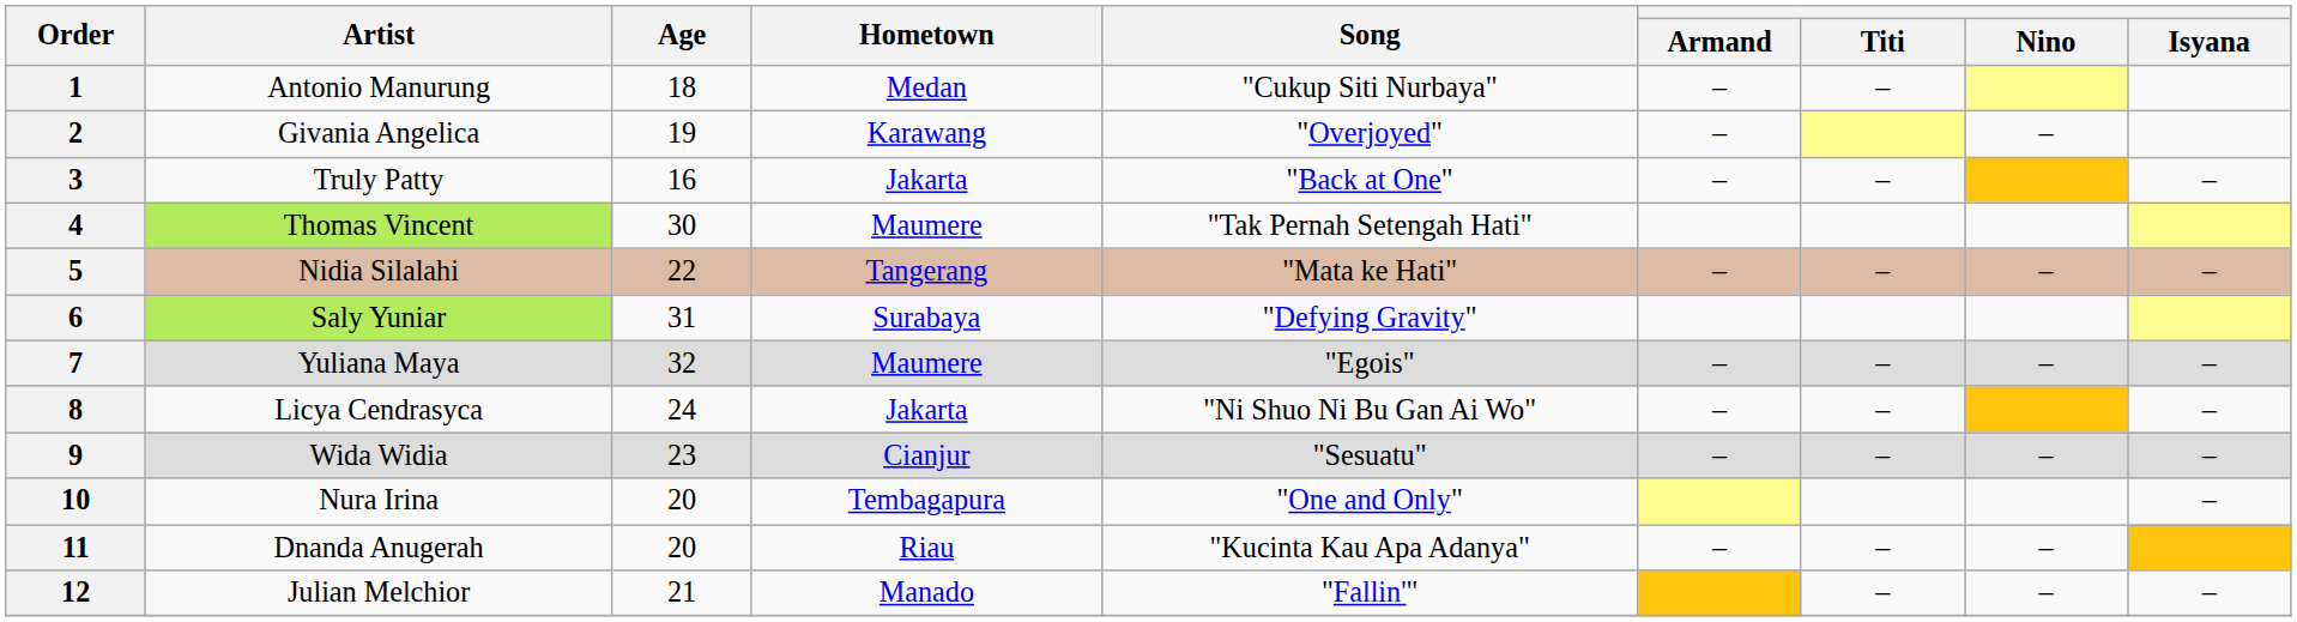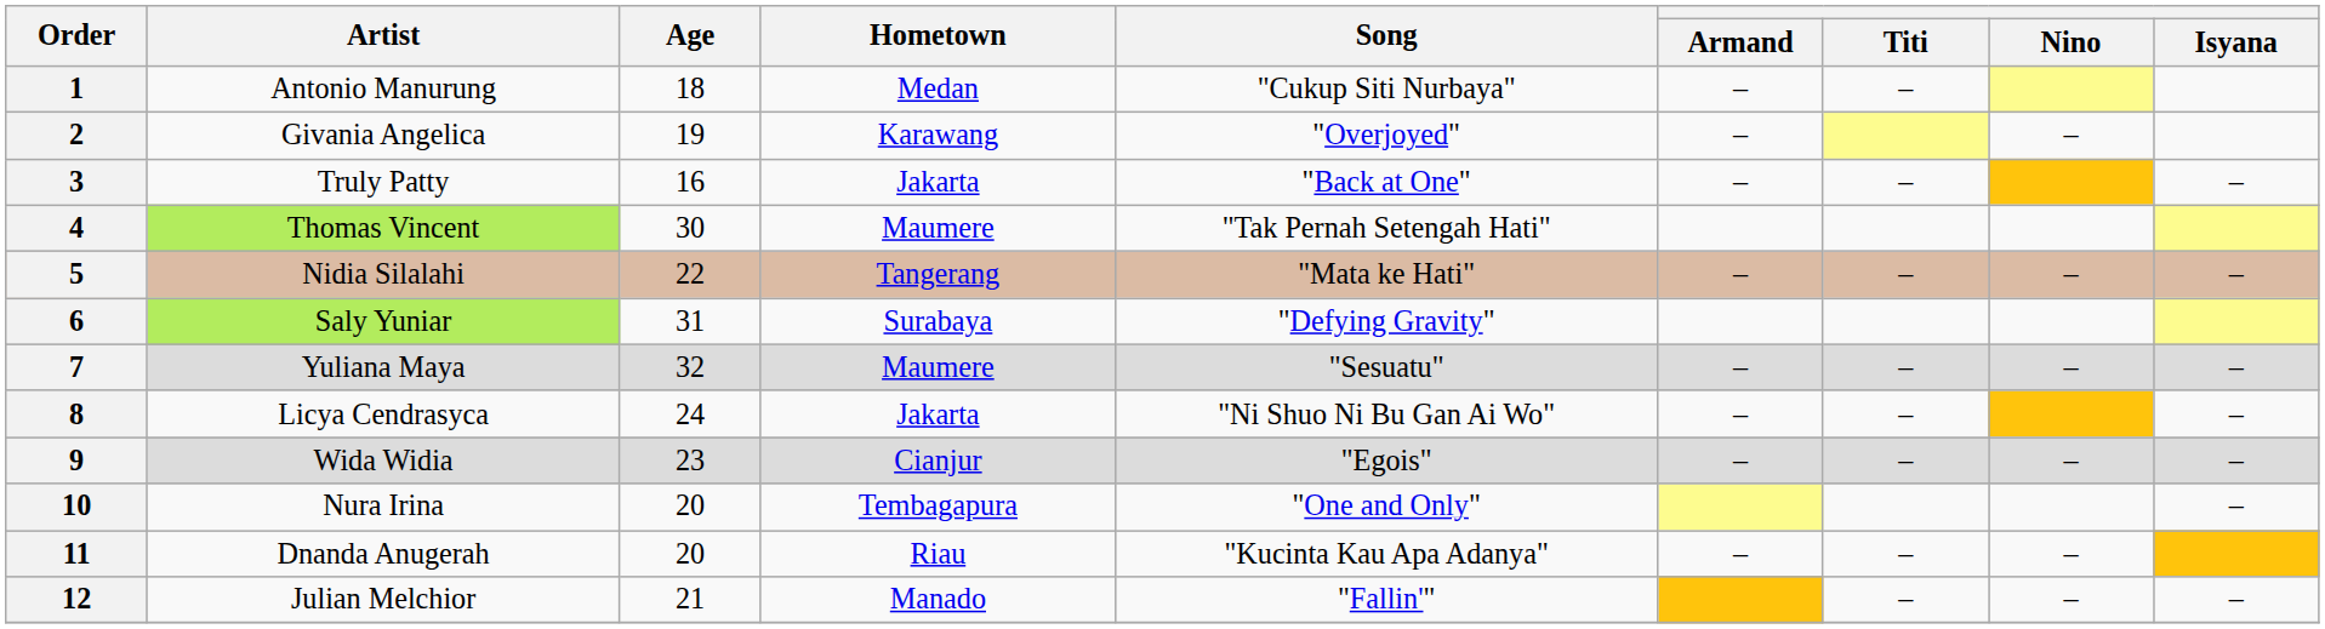 <table class="wikitable" style="text-align:center; width:100%;">
 <tr>
 <th scope="col" rowspan="2" width="06%">Order</th>
 <th scope="col" rowspan="2" width="20%">Artist</th>
 <th scope="col" rowspan="2" width="06%">Age</th>
 <th scope="col" rowspan="2" width="15%">Hometown</th>
 <th scope="col" rowspan="2" width="23%">Song</th>
 <th scope="col" colspan="4" width="28%"></th>
 </tr>
 <tr>
 <th width="07%">Armand</th>
 <th width="07%">Titi</th>
 <th width="07%"> Nino</th>
 <th width="07%">Isyana</th>
 </tr>
 <tr>
 <th>1</th>
 <td>Antonio Manurung</td>
 <td>18</td>
 <td><a href='#'>Medan</a></td>
 <td>"Cukup Siti Nurbaya"</td>
 <td>–</td>
 <td>–</td>
 <td style="background:#fdfc8f;"><strong></strong></td>
 <td><strong></strong></td>
 </tr>
 <tr>
 <th>2</th>
 <td>Givania Angelica</td>
 <td>19</td>
 <td><a href='#'>Karawang</a></td>
 <td>"<a href='#'>Overjoyed</a>"</td>
 <td>–</td>
 <td style="background:#fdfc8f;"><strong></strong></td>
 <td>–</td>
 <td><strong></strong></td>
 </tr>
 <tr>
 <th>3</th>
 <td>Truly Patty</td>
 <td>16</td>
 <td><a href='#'>Jakarta</a></td>
 <td>"<a href='#'>Back at One</a>"</td>
 <td>–</td>
 <td>–</td>
 <td style="background:#ffc40c"><strong></strong></td>
 <td>–</td>
 </tr>
 <tr>
 <th>4</th>
 <td style="background:#B2EC5D">Thomas Vincent</td>
 <td>30</td>
 <td><a href='#'>Maumere</a></td>
 <td>"Tak Pernah Setengah Hati"</td>
 <td><strong></strong></td>
 <td><strong></strong></td>
 <td><strong></strong></td>
 <td style="background:#fdfc8f;"><strong></strong></td>
 </tr>
 <tr style="background:#dbbba4;">
 <th>5</th>
 <td>Nidia Silalahi</td>
 <td>22</td>
 <td><a href='#'>Tangerang</a></td>
 <td>"Mata ke Hati"</td>
 <td>–</td>
 <td>–</td>
 <td>–</td>
 <td>–</td>
 </tr>
 <tr>
 <th>6</th>
 <td style="background:#B2EC5D">Saly Yuniar</td>
 <td>31</td>
 <td><a href='#'>Surabaya</a></td>
 <td>"<a href='#'>Defying Gravity</a>"</td>
 <td><strong></strong></td>
 <td><strong></strong></td>
 <td><strong></strong></td>
 <td style="background:#fdfc8f;"><strong></strong></td>
 </tr>
 <tr style="background:#DCDCDC;">
 <th>7</th>
 <td>Yuliana Maya</td>
 <td>32</td>
 <td><a href='#'>Maumere</a></td>
-<td>"Egois"</td>
+<td>"Sesuatu"</td>
 <td>–</td>
 <td>–</td>
 <td>–</td>
 <td>–</td>
 </tr>
 <tr>
 <th>8</th>
 <td>Licya Cendrasyca</td>
 <td>24</td>
 <td><a href='#'>Jakarta</a></td>
 <td>"Ni Shuo Ni Bu Gan Ai Wo"</td>
 <td>–</td>
 <td>–</td>
 <td style="background:#ffc40c"><strong></strong></td>
 <td>–</td>
 </tr>
 <tr style="background:#DCDCDC;">
 <th>9</th>
 <td>Wida Widia</td>
 <td>23</td>
 <td><a href='#'>Cianjur</a></td>
-<td>"Sesuatu"</td>
+<td>"Egois"</td>
 <td>–</td>
 <td>–</td>
 <td>–</td>
 <td>–</td>
 </tr>
 <tr>
 <th>10</th>
 <td>Nura Irina</td>
 <td>20</td>
 <td><a href='#'>Tembagapura</a></td>
 <td>"<a href='#'>One and Only</a>"</td>
 <td style="background:#fdfc8f;"><strong></strong></td>
 <td><strong></strong></td>
 <td><strong></strong></td>
 <td>–</td>
 </tr>
 <tr>
 <th>11</th>
 <td>Dnanda Anugerah</td>
 <td>20</td>
 <td><a href='#'>Riau</a></td>
 <td>"Kucinta Kau Apa Adanya"</td>
 <td>–</td>
 <td>–</td>
 <td>–</td>
 <td style="background:#ffc40c"><strong></strong></td>
 </tr>
 <tr>
 <th>12</th>
 <td>Julian Melchior</td>
 <td>21</td>
 <td><a href='#'>Manado</a></td>
 <td>"<a href='#'>Fallin'</a>"</td>
 <td style="background:#ffc40c"><strong></strong></td>
 <td>–</td>
 <td>–</td>
 <td>–</td>
 </tr>
 <tr>
 </tr>
 </table>
